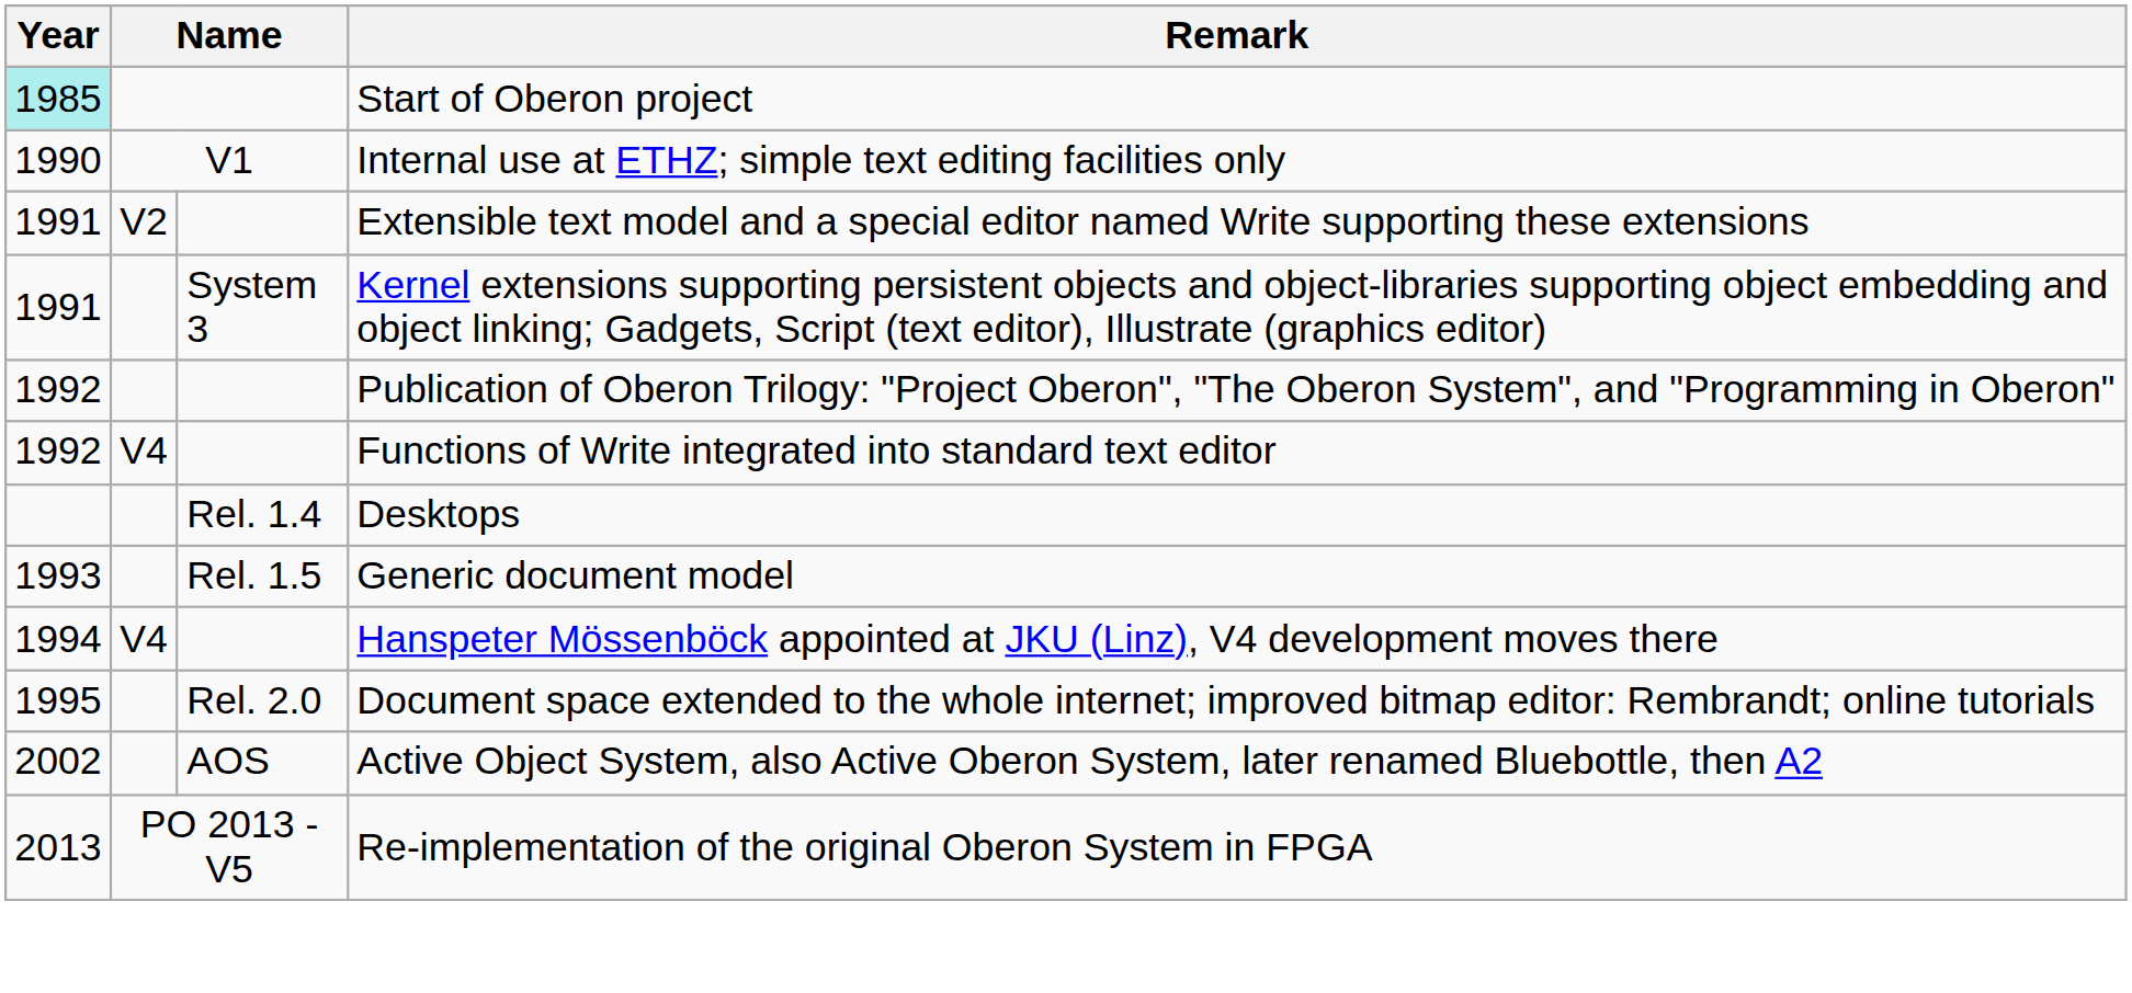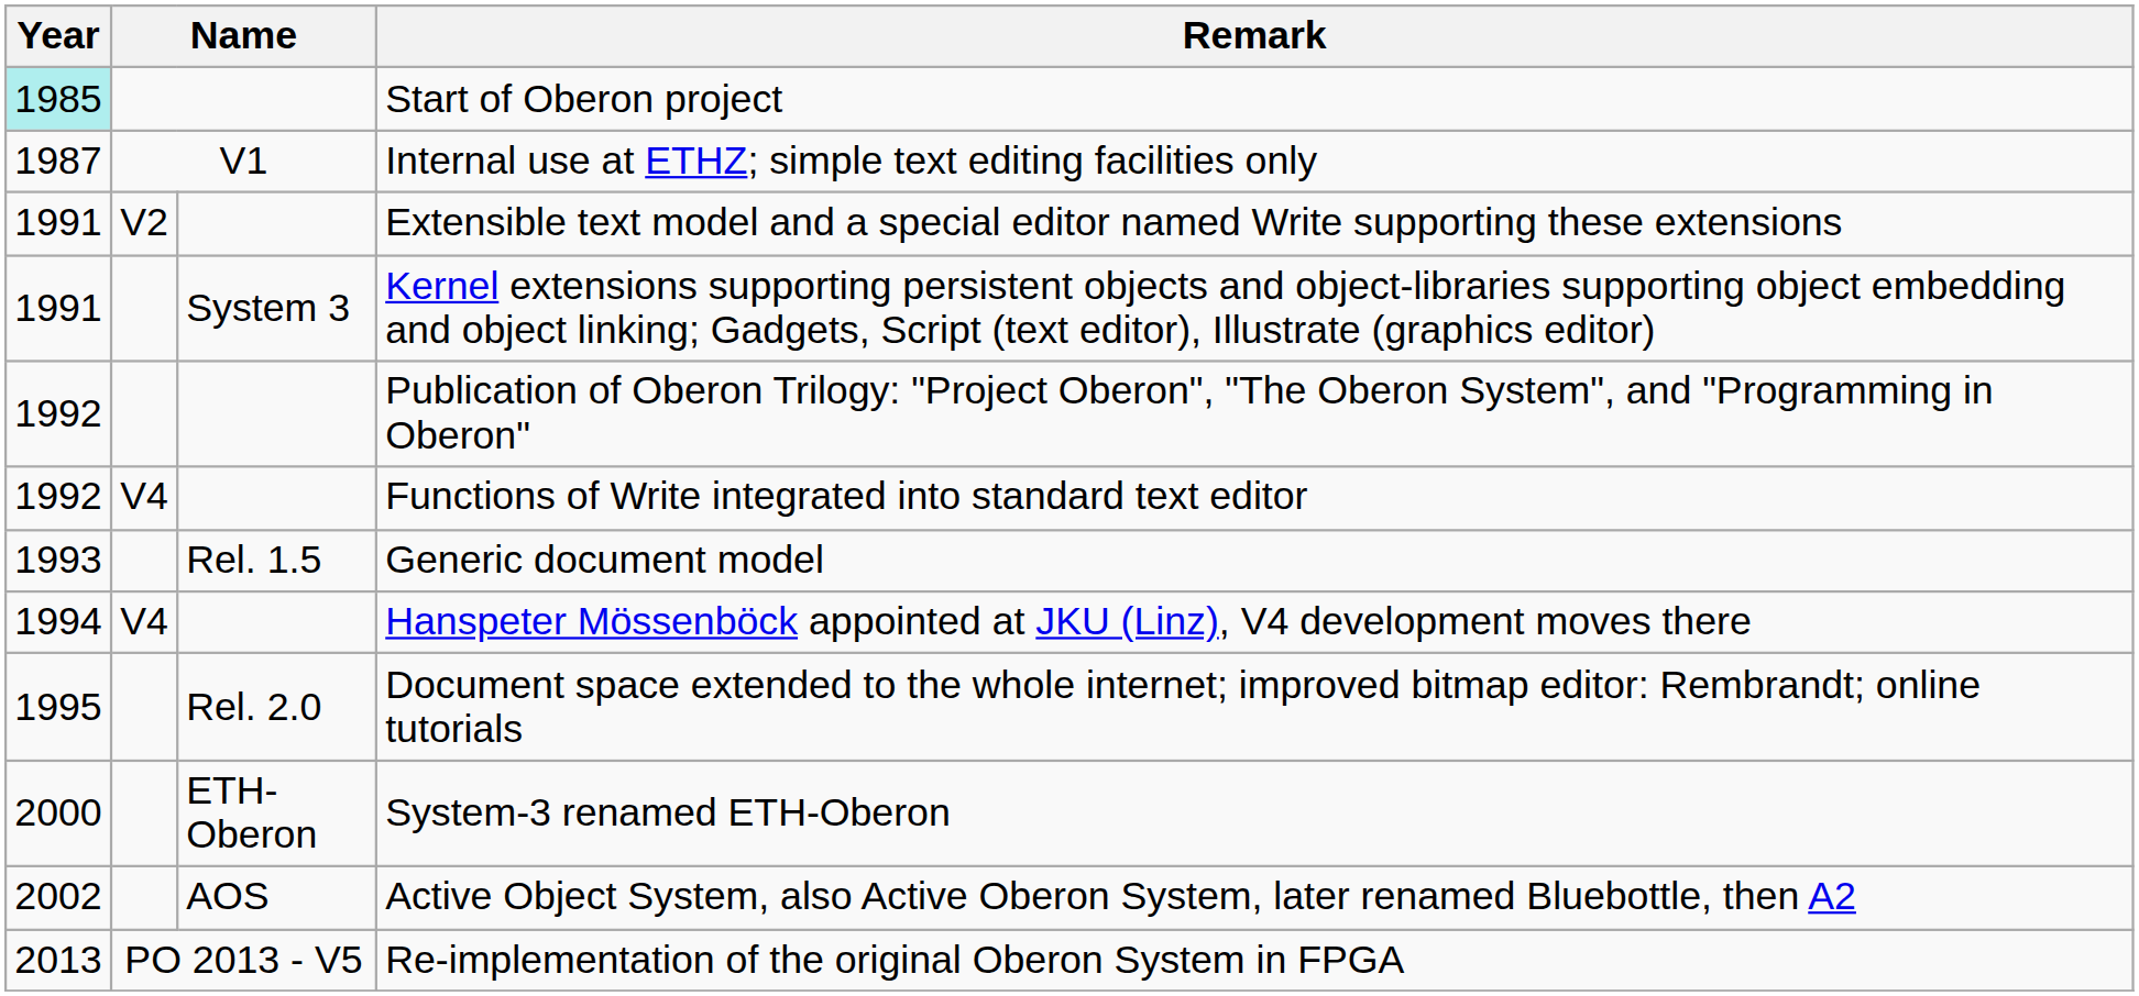 <table class="wikitable">
 <tr>
 <th>Year</th>
 <th colspan="2">Name</th>
 <th>Remark</th>
 </tr>
 <tr>
 <td style="background: paleturquoise;">1985</td>
 <td colspan="2" align="center"></td>
 <td>Start of Oberon project</td>
 </tr>
 <tr>
-<td>1990</td>
+<td>1987</td>
 <td colspan="2" align="center">V1</td>
 <td>Internal use at <a href='#'>ETHZ</a>; simple text editing facilities only</td>
 </tr>
 <tr>
 <td>1991</td>
 <td>V2</td>
 <td></td>
 <td>Extensible text model and a special editor named Write supporting these extensions</td>
 </tr>
 <tr>
 <td>1991</td>
 <td></td>
 <td>System 3</td>
 <td><a href='#'>Kernel</a> extensions supporting persistent objects and object-libraries supporting object embedding and object linking; Gadgets, Script (text editor), Illustrate (graphics editor)</td>
 </tr>
 <tr>
 <td>1992</td>
 <td></td>
 <td></td>
 <td>Publication of Oberon Trilogy: "Project Oberon", "The Oberon System", and "Programming in Oberon"</td>
 </tr>
 <tr>
 <td>1992</td>
 <td>V4</td>
 <td></td>
 <td>Functions of Write integrated into standard text editor</td>
 </tr>
 <tr>
-<td></td>
-<td></td>
-<td>Rel. 1.4</td>
-<td>Desktops</td>
-</tr>
-<tr>
 <td>1993</td>
 <td></td>
 <td>Rel. 1.5</td>
 <td>Generic document model</td>
 </tr>
 <tr>
 <td>1994</td>
 <td>V4</td>
 <td></td>
 <td><a href='#'>Hanspeter Mössenböck</a> appointed at <a href='#'>JKU (Linz)</a>, V4 development moves there</td>
 </tr>
 <tr>
 <td>1995</td>
 <td></td>
 <td>Rel. 2.0</td>
 <td>Document space extended to the whole internet; improved bitmap editor: Rembrandt; online tutorials</td>
 </tr>
 <tr>
+<td>2000</td>
+<td></td>
+<td>ETH-Oberon</td>
+<td>System-3 renamed ETH-Oberon</td>
+</tr>
+<tr>
 <td>2002</td>
 <td></td>
 <td>AOS</td>
 <td>Active Object System, also Active Oberon System, later renamed Bluebottle, then <a href='#'>A2</a></td>
 </tr>
 <tr>
 <td>2013</td>
 <td colspan="2" align="center">PO 2013 - V5</td>
 <td>Re-implementation of the original Oberon System in FPGA</td>
 </tr>
 <tr | Col1 || Col2 || Col3 || Col4>
 </tr>
 </table>
